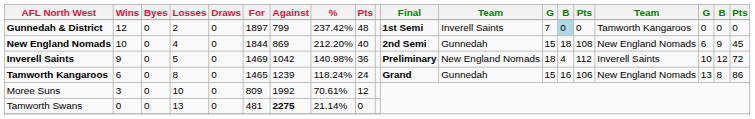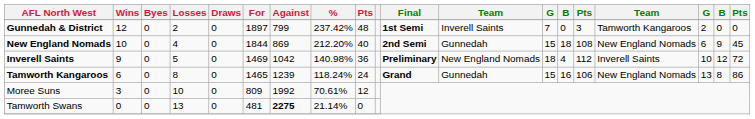 <table style="font-size: 85%; text-align: left;" class="wikitable">
 <tr>
 <th style="color:crimson">AFL North West</th>
 <th style="color:crimson">Wins</th>
 <th style="color:crimson">Byes</th>
 <th style="color:crimson">Losses</th>
 <th style="color:crimson">Draws</th>
 <th style="color:crimson">For</th>
 <th style="color:crimson">Against</th>
 <th style="color:crimson">%</th>
 <th style="color:crimson">Pts</th>
 <th></th>
 <th style="color:green">Final</th>
 <th style="color:green">Team</th>
 <th style="color:green">G</th>
 <th style="color:green">B</th>
 <th style="color:green">Pts</th>
 <th style="color:green">Team</th>
 <th style="color:green">G</th>
 <th style="color:green">B</th>
 <th style="color:green">Pts</th>
 </tr>
 <tr>
 </tr>
 <tr>
 </tr>
 <tr>
 <td><strong>	Gunnedah & District	</strong></td>
 <td>12</td>
 <td>0</td>
 <td>2</td>
 <td>0</td>
 <td>1897</td>
 <td>799</td>
 <td>237.42%</td>
 <td>48</td>
 <td></td>
 <td><strong>1st Semi</strong></td>
 <td>Inverell Saints</td>
 <td>7</td>
-<td style="background: lightblue;">0</td>
 <td>0</td>
+<td>3</td>
 <td>Tamworth Kangaroos</td>
-<td>0</td>
+<td>2</td>
 <td>0</td>
 <td>0</td>
 </tr>
 <tr>
 <td><strong>	New England Nomads	</strong></td>
 <td>10</td>
 <td>0</td>
 <td>4</td>
 <td>0</td>
 <td>1844</td>
 <td>869</td>
 <td>212.20%</td>
 <td>40</td>
 <td></td>
 <td><strong>2nd Semi</strong></td>
 <td>Gunnedah</td>
 <td>15</td>
 <td>18</td>
 <td>108</td>
 <td>New England Nomads</td>
 <td>6</td>
 <td>9</td>
 <td>45</td>
 </tr>
 <tr>
 <td><strong>	Inverell Saints	</strong></td>
 <td>9</td>
 <td>0</td>
 <td>5</td>
 <td>0</td>
 <td>1469</td>
 <td>1042</td>
 <td>140.98%</td>
 <td>36</td>
 <td></td>
 <td><strong>Preliminary</strong></td>
 <td>New England Nomads</td>
 <td>18</td>
 <td>4</td>
 <td>112</td>
 <td>Inverell Saints</td>
 <td>10</td>
 <td>12</td>
 <td>72</td>
 </tr>
 <tr>
 <td><strong>	Tamworth Kangaroos	</strong></td>
 <td>6</td>
 <td>0</td>
 <td>8</td>
 <td>0</td>
 <td>1465</td>
 <td>1239</td>
 <td>118.24%</td>
 <td>24</td>
 <td></td>
 <td><strong>Grand</strong></td>
 <td>Gunnedah</td>
 <td>15</td>
 <td>16</td>
 <td>106</td>
 <td>New England Nomads</td>
 <td>13</td>
 <td>8</td>
 <td>86</td>
 </tr>
 <tr>
 <td>Moree Suns</td>
 <td>3</td>
 <td>0</td>
 <td>10</td>
 <td>0</td>
 <td>809</td>
 <td>1992</td>
 <td>70.61%</td>
 <td>12</td>
 <td></td>
 </tr>
 <tr>
 <td>Tamworth Swans</td>
 <td>0</td>
 <td>0</td>
 <td>13</td>
 <td>0</td>
 <td>481</td>
 <td><strong>2275</strong></td>
 <td>21.14%</td>
 <td>0</td>
 <td></td>
 </tr>
 <tr>
 </tr>
 </table>
